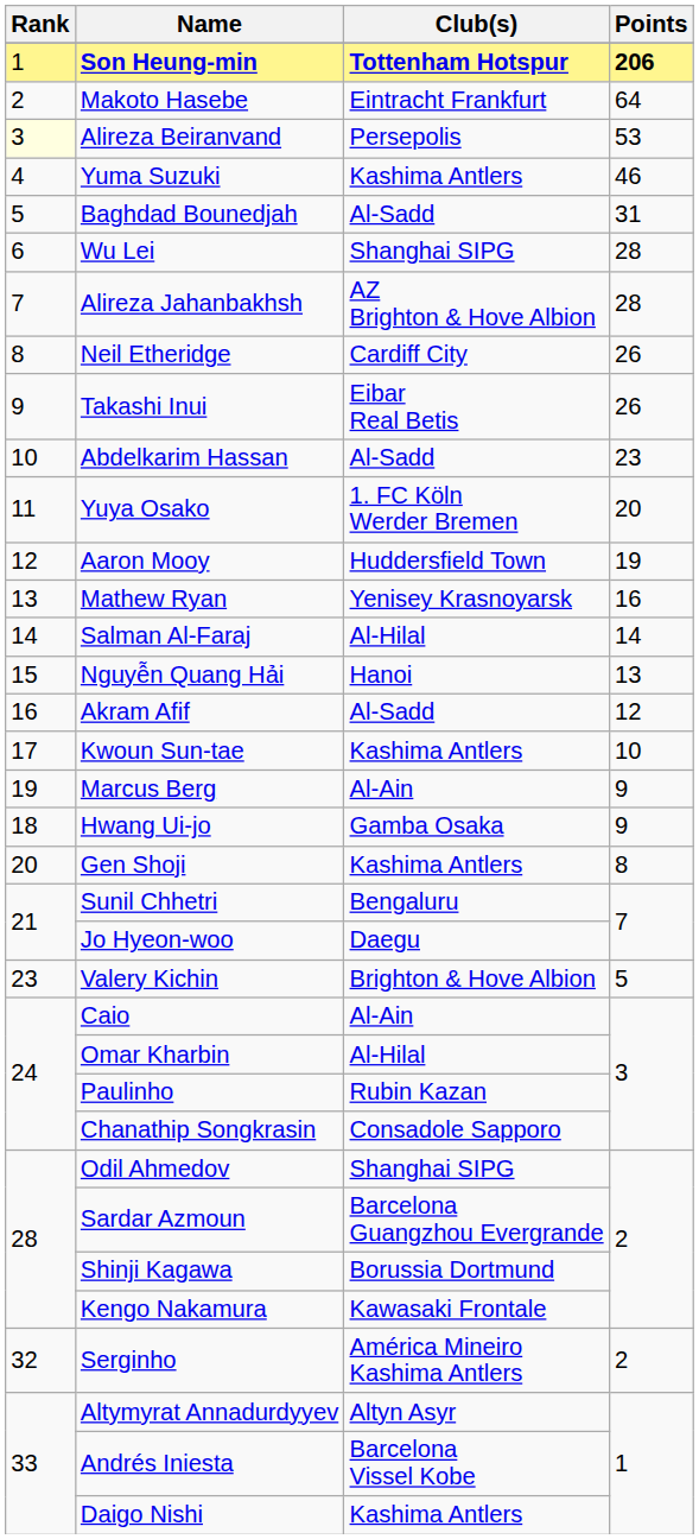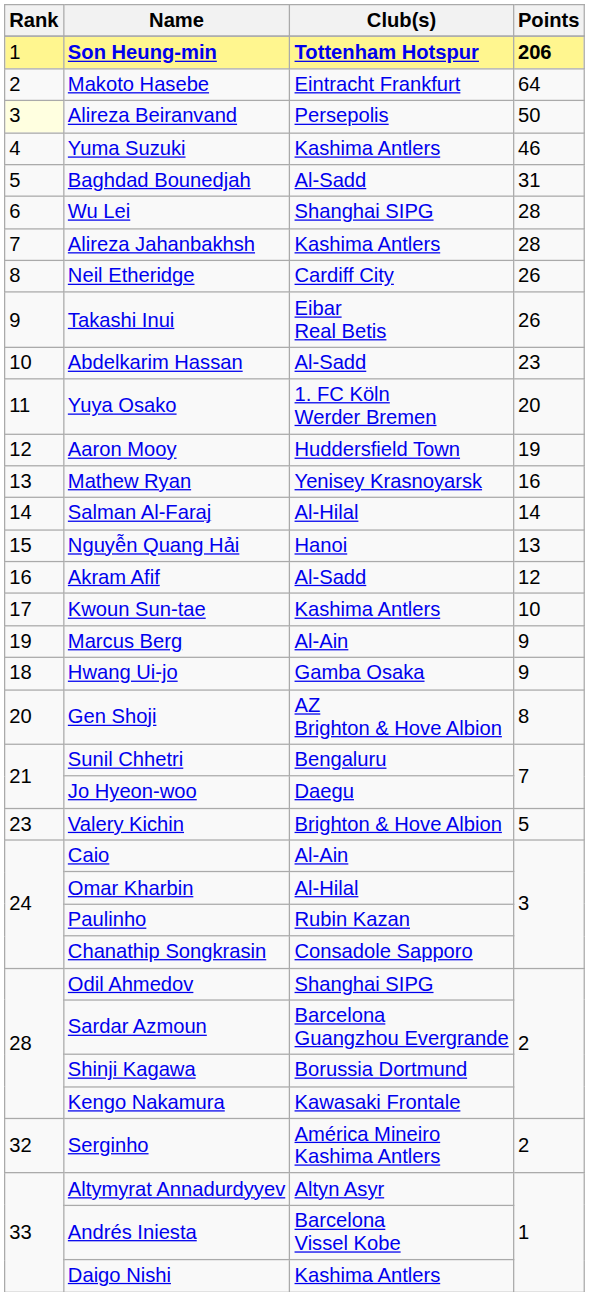 <table class="wikitable">
 <tr>
 <th>Rank</th>
 <th>Name</th>
 <th>Club(s)</th>
 <th>Points</th>
 </tr>
 <tr>
 </tr>
 <tr bgcolor="#FFF68F">
 <td>1</td>
 <td> <strong><a href='#'>Son Heung-min</a></strong></td>
 <td> <strong><a href='#'>Tottenham Hotspur</a></strong></td>
 <td><strong>206</strong></td>
 </tr>
 <tr>
 <td>2</td>
 <td> <a href='#'>Makoto Hasebe</a></td>
 <td> <a href='#'>Eintracht Frankfurt</a></td>
 <td>64</td>
 </tr>
 <tr>
 <td style="background: lightyellow;">3</td>
 <td> <a href='#'>Alireza Beiranvand</a></td>
 <td> <a href='#'>Persepolis</a></td>
-<td>53</td>
+<td>50</td>
 </tr>
 <tr>
 <td>4</td>
 <td> <a href='#'>Yuma Suzuki</a></td>
 <td> <a href='#'>Kashima Antlers</a></td>
 <td>46</td>
 </tr>
 <tr>
 <td>5</td>
 <td> <a href='#'>Baghdad Bounedjah</a></td>
 <td> <a href='#'>Al-Sadd</a></td>
 <td>31</td>
 </tr>
 <tr>
 <td>6</td>
 <td> <a href='#'>Wu Lei</a></td>
 <td> <a href='#'>Shanghai SIPG</a></td>
 <td>28</td>
 </tr>
 <tr>
 <td>7</td>
 <td> <a href='#'>Alireza Jahanbakhsh</a></td>
-<td> <a href='#'>AZ</a><br> <a href='#'>Brighton & Hove Albion</a></td>
+<td>  <a href='#'>Kashima Antlers</a></td>
 <td>28</td>
 </tr>
 <tr>
 <td>8</td>
 <td> <a href='#'>Neil Etheridge</a></td>
 <td> <a href='#'>Cardiff City</a></td>
 <td>26</td>
 </tr>
 <tr>
 <td>9</td>
 <td> <a href='#'>Takashi Inui</a></td>
 <td> <a href='#'>Eibar</a><br> <a href='#'>Real Betis</a></td>
 <td>26</td>
 </tr>
 <tr>
 <td>10</td>
 <td> <a href='#'>Abdelkarim Hassan</a></td>
 <td> <a href='#'>Al-Sadd</a></td>
 <td>23</td>
 </tr>
 <tr>
 <td>11</td>
 <td> <a href='#'>Yuya Osako</a></td>
 <td> <a href='#'>1. FC Köln</a><br> <a href='#'>Werder Bremen</a></td>
 <td>20</td>
 </tr>
 <tr>
 <td>12</td>
 <td> <a href='#'>Aaron Mooy</a></td>
 <td> <a href='#'>Huddersfield Town</a></td>
 <td>19</td>
 </tr>
 <tr>
 <td>13</td>
 <td> <a href='#'>Mathew Ryan</a></td>
 <td>  <a href='#'>Yenisey Krasnoyarsk</a></td>
 <td>16</td>
 </tr>
 <tr>
 <td>14</td>
 <td> <a href='#'>Salman Al-Faraj</a></td>
 <td> <a href='#'>Al-Hilal</a></td>
 <td>14</td>
 </tr>
 <tr>
 <td>15</td>
 <td> <a href='#'>Nguyễn Quang Hải</a></td>
 <td> <a href='#'>Hanoi</a></td>
 <td>13</td>
 </tr>
 <tr>
 <td>16</td>
 <td> <a href='#'>Akram Afif</a></td>
 <td> <a href='#'>Al-Sadd</a></td>
 <td>12</td>
 </tr>
 <tr>
 <td>17</td>
 <td> <a href='#'>Kwoun Sun-tae</a></td>
 <td>  <a href='#'>Kashima Antlers</a></td>
 <td>10</td>
 </tr>
 <tr>
 <td>19</td>
 <td> <a href='#'>Marcus Berg</a></td>
 <td> <a href='#'>Al-Ain</a></td>
 <td>9</td>
 </tr>
 <tr>
 <td>18</td>
 <td> <a href='#'>Hwang Ui-jo</a></td>
 <td>  <a href='#'>Gamba Osaka</a></td>
 <td>9</td>
 </tr>
 <tr>
 <td>20</td>
 <td> <a href='#'>Gen Shoji</a></td>
-<td>  <a href='#'>Kashima Antlers</a></td>
+<td> <a href='#'>AZ</a><br> <a href='#'>Brighton & Hove Albion</a></td>
 <td>8</td>
 </tr>
 <tr>
 <td rowspan="2">21</td>
 <td> <a href='#'>Sunil Chhetri</a></td>
 <td> <a href='#'>Bengaluru</a></td>
 <td rowspan="2">7</td>
 </tr>
 <tr>
 <td> <a href='#'>Jo Hyeon-woo</a></td>
 <td> <a href='#'>Daegu</a></td>
 </tr>
 <tr>
 <td>23</td>
 <td> <a href='#'>Valery Kichin</a></td>
 <td> <a href='#'>Brighton & Hove Albion</a></td>
 <td>5</td>
 </tr>
 <tr>
 <td rowspan="4">24</td>
 <td> <a href='#'>Caio</a></td>
 <td> <a href='#'>Al-Ain</a></td>
 <td rowspan="4">3</td>
 </tr>
 <tr>
 <td> <a href='#'>Omar Kharbin</a></td>
 <td> <a href='#'>Al-Hilal</a></td>
 </tr>
 <tr>
 <td> <a href='#'>Paulinho</a></td>
 <td> <a href='#'>Rubin Kazan</a></td>
 </tr>
 <tr>
 <td> <a href='#'>Chanathip Songkrasin</a></td>
 <td> <a href='#'>Consadole Sapporo</a></td>
 </tr>
 <tr>
 <td rowspan="4">28</td>
 <td> <a href='#'>Odil Ahmedov</a></td>
 <td> <a href='#'>Shanghai SIPG</a></td>
 <td rowspan="4">2</td>
 </tr>
 <tr>
 <td> <a href='#'>Sardar Azmoun</a></td>
 <td> <a href='#'>Barcelona</a><br> <a href='#'>Guangzhou Evergrande</a></td>
 </tr>
 <tr>
 <td> <a href='#'>Shinji Kagawa</a></td>
 <td> <a href='#'>Borussia Dortmund</a></td>
 </tr>
 <tr>
 <td> <a href='#'>Kengo Nakamura</a></td>
 <td> <a href='#'>Kawasaki Frontale</a></td>
 </tr>
 <tr>
 <td>32</td>
 <td> <a href='#'>Serginho</a></td>
 <td> <a href='#'>América Mineiro</a><br> <a href='#'>Kashima Antlers</a></td>
 <td>2</td>
 </tr>
 <tr>
 <td rowspan="3">33</td>
 <td> <a href='#'>Altymyrat Annadurdyyev</a></td>
 <td> <a href='#'>Altyn Asyr</a></td>
 <td rowspan="3">1</td>
 </tr>
 <tr>
 <td> <a href='#'>Andrés Iniesta</a></td>
 <td> <a href='#'>Barcelona</a><br> <a href='#'>Vissel Kobe</a></td>
 </tr>
 <tr>
 <td> <a href='#'>Daigo Nishi</a></td>
 <td> <a href='#'>Kashima Antlers</a></td>
 </tr>
 </table>
